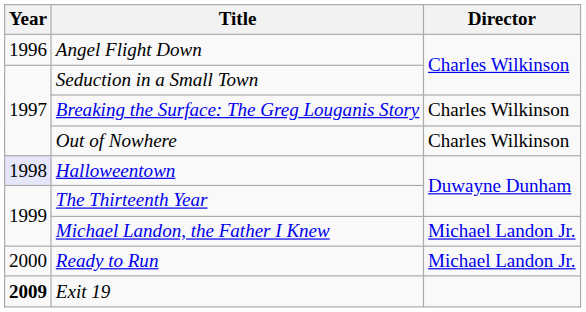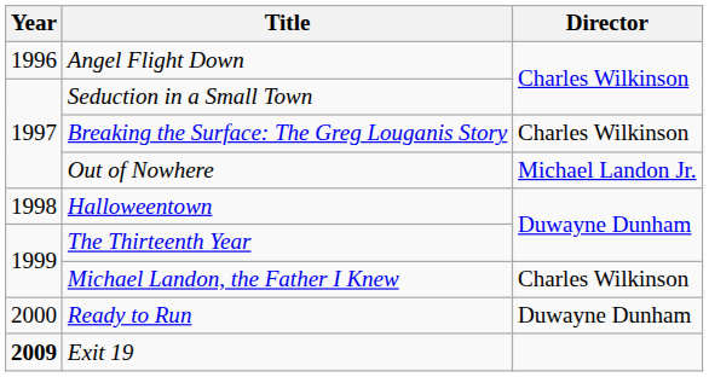 <table class="wikitable">
 <tr>
 <th>Year</th>
 <th>Title</th>
 <th>Director</th>
 </tr>
 <tr>
 <td>1996</td>
 <td><em>Angel Flight Down</em></td>
 <td rowspan=2><a href='#'>Charles Wilkinson</a></td>
 </tr>
 <tr>
 <td rowspan=3>1997</td>
 <td><em>Seduction in a Small Town</em></td>
 </tr>
 <tr>
 <td><em><a href='#'>Breaking the Surface: The Greg Louganis Story</a></em></td>
 <td>Charles Wilkinson</td>
 </tr>
 <tr>
 <td><em>Out of Nowhere</em></td>
-<td>Charles Wilkinson</td>
+<td><a href='#'>Michael Landon Jr.</a></td>
 </tr>
 <tr>
-<td style="background: lavender;">1998</td>
+<td>1998</td>
 <td><em><a href='#'>Halloweentown</a></em></td>
 <td rowspan=2><a href='#'>Duwayne Dunham</a></td>
 </tr>
 <tr>
 <td rowspan=2>1999</td>
 <td><em><a href='#'>The Thirteenth Year</a></em></td>
 </tr>
 <tr>
 <td><em><a href='#'>Michael Landon, the Father I Knew</a></em></td>
-<td><a href='#'>Michael Landon Jr.</a></td>
+<td>Charles Wilkinson</td>
 </tr>
 <tr>
 <td>2000</td>
 <td><em><a href='#'>Ready to Run</a></em></td>
-<td><a href='#'>Michael Landon Jr.</a></td>
+<td>Duwayne Dunham</td>
 </tr>
 <tr>
 <td><strong>2009</strong></td>
 <td><em>Exit 19</em></td>
 <td></td>
 </tr>
 </table>
